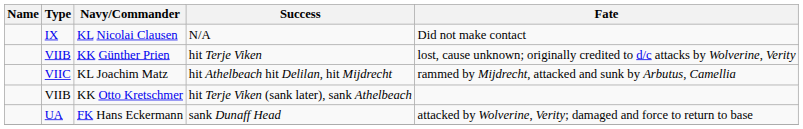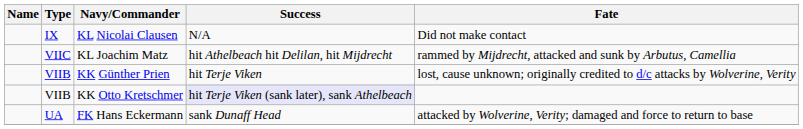 <table class="wikitable sortable">
 <tr>
 <th>Name</th>
 <th>Type</th>
 <th>Navy/Commander</th>
 <th>Success</th>
 <th>Fate</th>
 </tr>
 <tr>
 <td></td>
 <td><a href='#'>IX</a></td>
 <td><a href='#'>KL</a> <a href='#'>Nicolai Clausen</a></td>
 <td>N/A</td>
 <td>Did not make contact</td>
 </tr>
 <tr>
 <td></td>
+<td><a href='#'>VIIC</a></td>
+<td>KL Joachim Matz</td>
+<td>hit <em>Athelbeach</em> hit <em>Delilan</em>, hit <em>Mijdrecht</em></td>
+<td>rammed by <em>Mijdrecht</em>, attacked and sunk by <em>Arbutus</em>, <em>Camellia</em></td>
+</tr>
+<tr>
+<td></td>
 <td><a href='#'>VIIB</a></td>
 <td><a href='#'>KK</a> <a href='#'>Günther Prien</a></td>
 <td>hit <em>Terje Viken</em></td>
 <td>lost, cause unknown; originally credited to <a href='#'>d/c</a> attacks by <em>Wolverine</em>, <em>Verity</em></td>
 </tr>
 <tr>
 <td></td>
-<td><a href='#'>VIIC</a></td>
-<td>KL Joachim Matz</td>
-<td>hit <em>Athelbeach</em> hit <em>Delilan</em>, hit <em>Mijdrecht</em></td>
-<td>rammed by <em>Mijdrecht</em>, attacked and sunk by <em>Arbutus</em>, <em>Camellia</em></td>
-</tr>
-<tr>
-<td></td>
 <td>VIIB</td>
 <td>KK <a href='#'>Otto Kretschmer</a></td>
-<td>hit <em>Terje Viken</em> (sank later), sank <em>Athelbeach</em></td>
+<td style="background: lavender;">hit <em>Terje Viken</em> (sank later), sank <em>Athelbeach</em></td>
 <td> </td>
 </tr>
 <tr>
 <td></td>
 <td><a href='#'>UA</a></td>
 <td><a href='#'>FK</a> Hans Eckermann</td>
 <td>sank <em>Dunaff Head</em></td>
 <td>attacked by <em>Wolverine</em>, <em>Verity</em>; damaged and force to return to base</td>
 </tr>
 <tr>
 </tr>
 </table>
